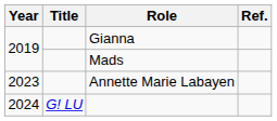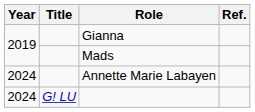 <table class="wikitable sortable" >
 <tr>
 <th>Year</th>
 <th>Title</th>
 <th>Role</th>
 <th>Ref.</th>
 </tr>
 <tr>
 <td rowspan="2">2019</td>
 <td><em></em></td>
 <td>Gianna</td>
 <td></td>
 </tr>
 <tr>
 <td><em></em></td>
 <td>Mads</td>
 <td></td>
 </tr>
 <tr>
-<td>2023</td>
+<td>2024</td>
 <td><em></em></td>
 <td>Annette Marie Labayen</td>
 <td></td>
 </tr>
 <tr>
 <td>2024</td>
 <td><em><a href='#'>G! LU</a></em></td>
 <td></td>
 <td></td>
 </tr>
 </table>
